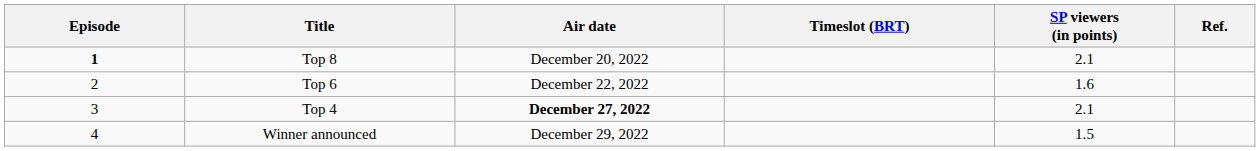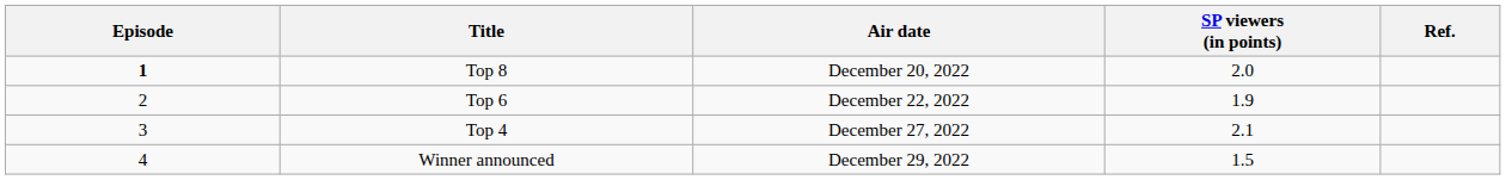 <table class="wikitable sortable" style="text-align:center; font-size:95%; width:100%">
 <tr>
 <th width="05.0%">Episode</th>
 <th width="07.5%">Title</th>
 <th width="07.5%">Air date</th>
-<th width="07.5%">Timeslot (<a href='#'>BRT</a>)</th>
 <th width="05.0%"><a href='#'>SP</a> viewers<br>(in points)</th>
 <th width="02.0%">Ref.</th>
 </tr>
 <tr>
 <td><strong>1</strong></td>
 <td>Top 8</td>
 <td>December 20, 2022</td>
-<td></td>
-<td>2.1</td>
+<td>2.0</td>
 <td></td>
 </tr>
 <tr>
 <td>2</td>
 <td>Top 6</td>
 <td>December 22, 2022</td>
-<td></td>
-<td>1.6</td>
+<td>1.9</td>
 <td></td>
 </tr>
 <tr>
 <td>3</td>
 <td>Top 4</td>
-<td><strong>December 27, 2022</strong></td>
-<td></td>
+<td>December 27, 2022</td>
 <td>2.1</td>
 <td></td>
 </tr>
 <tr>
 <td>4</td>
 <td>Winner announced</td>
 <td>December 29, 2022</td>
-<td></td>
 <td>1.5</td>
 <td></td>
 </tr>
 </table>
